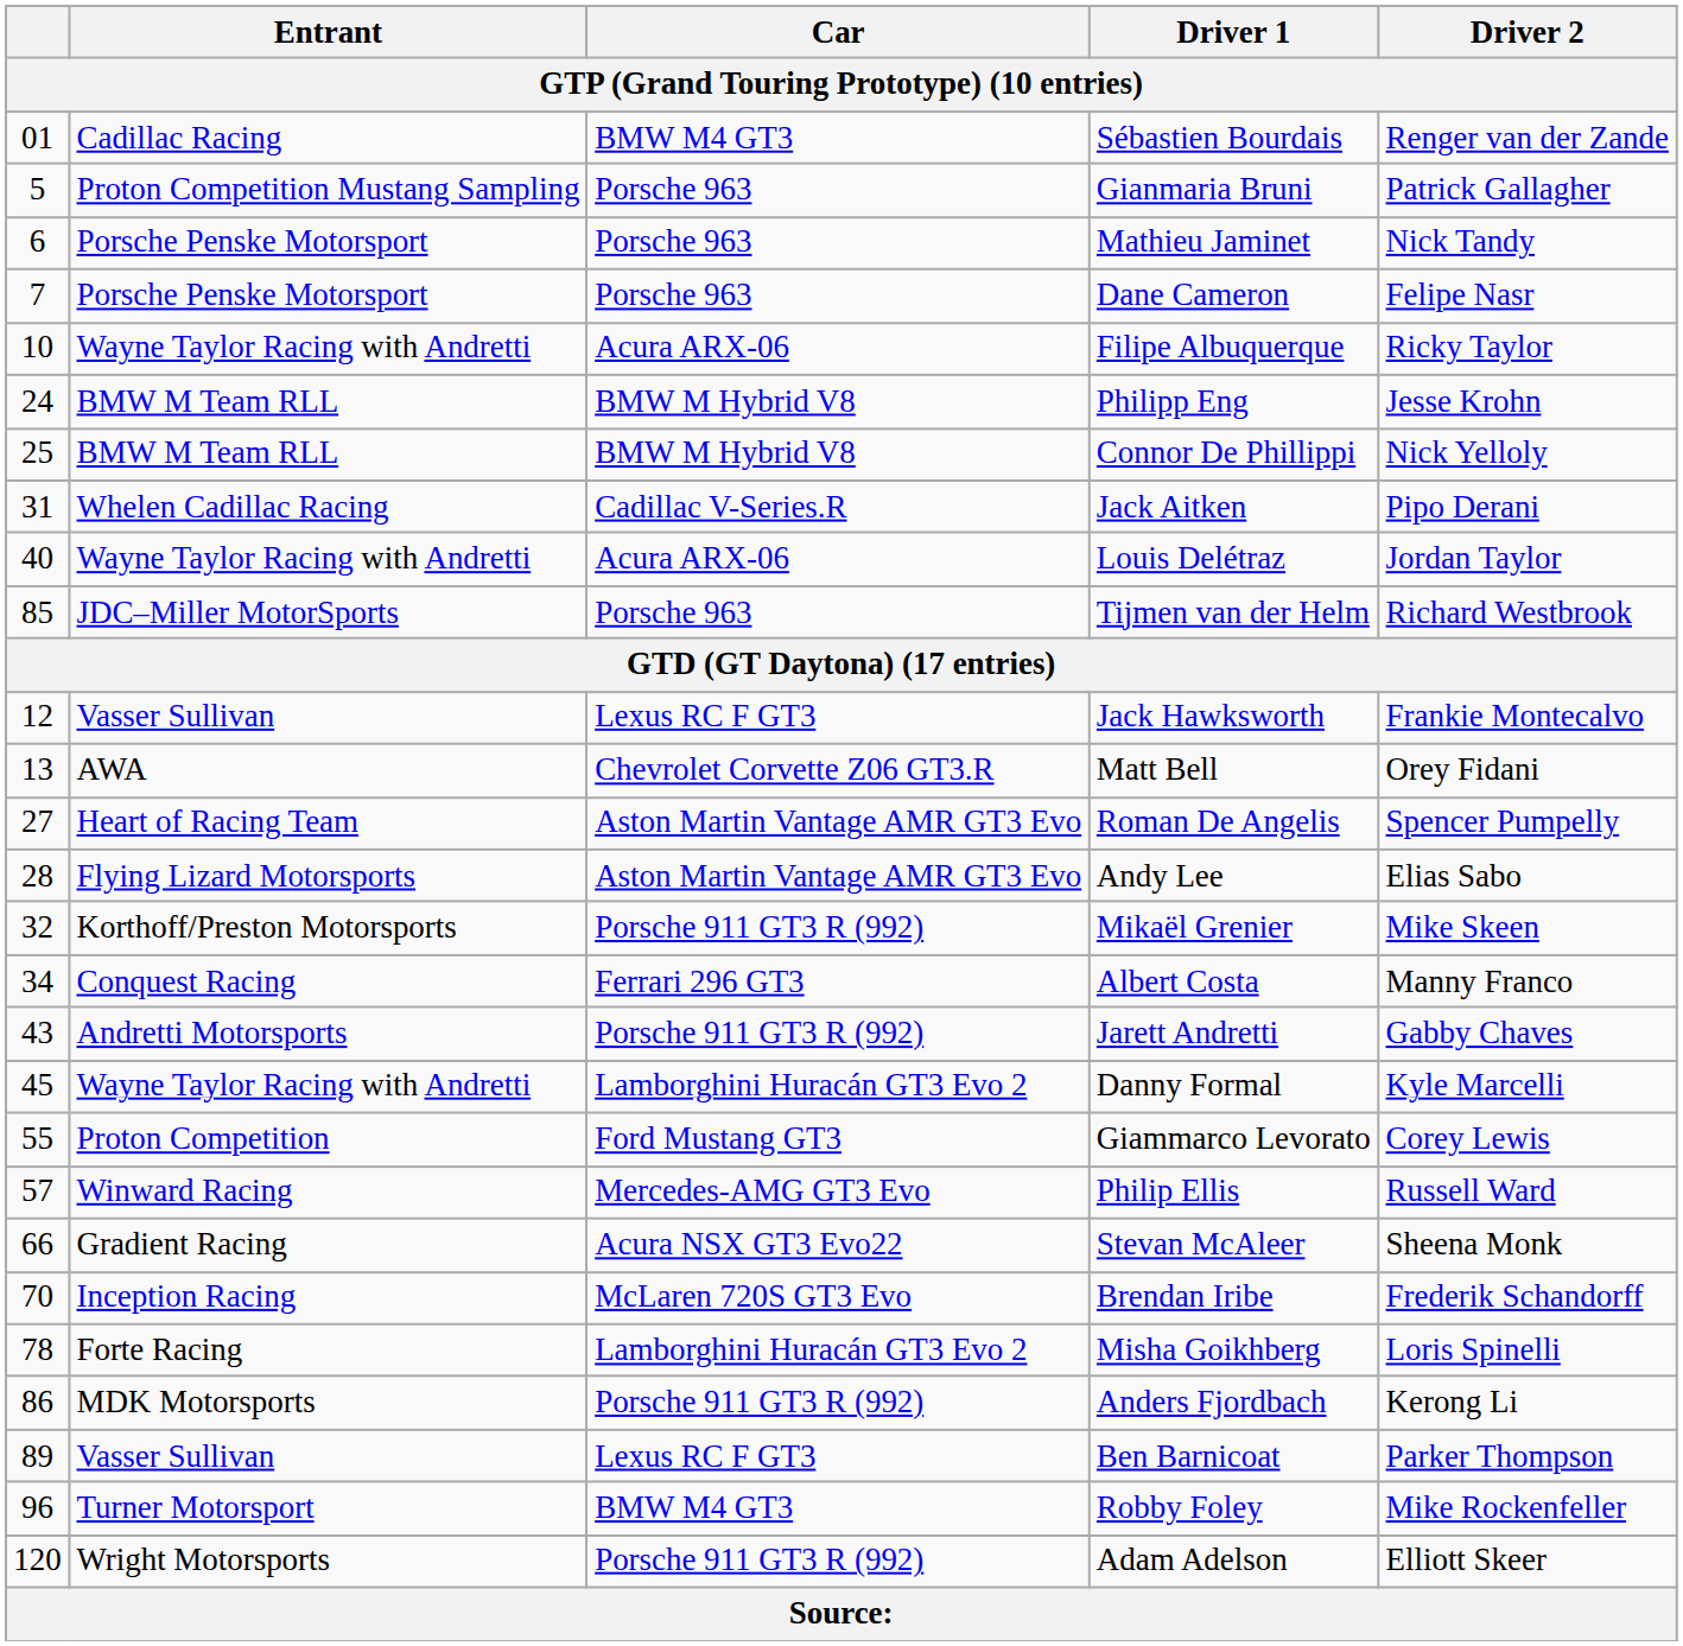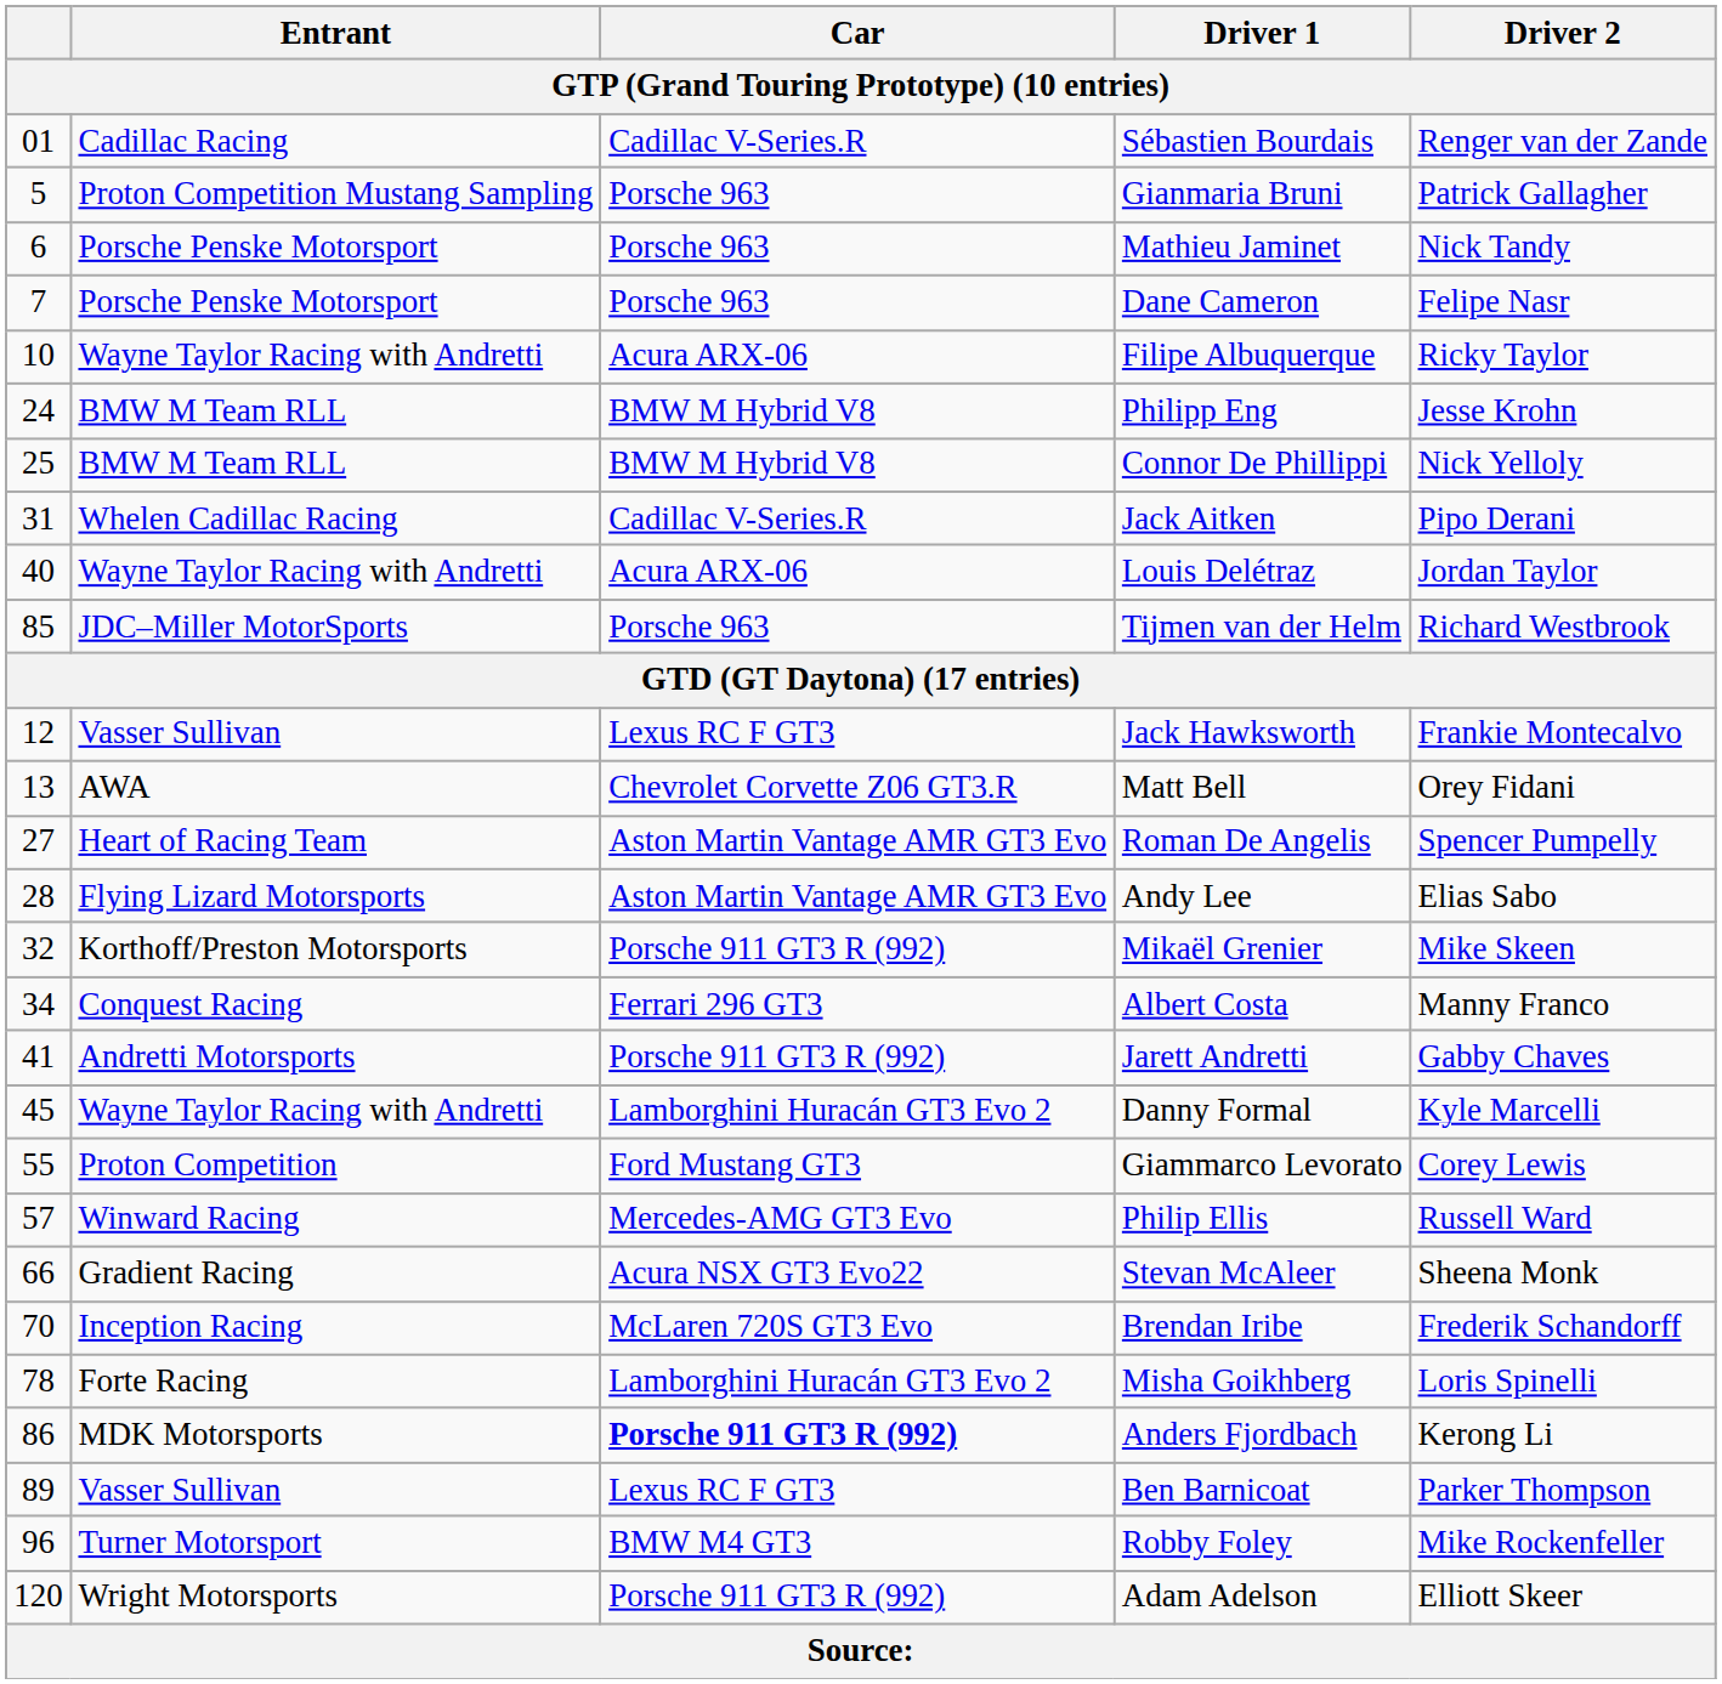 <table class="wikitable" style="font-size: 85%;">
 <tr>
 <th></th>
 <th>Entrant</th>
 <th>Car</th>
 <th>Driver 1</th>
 <th>Driver 2</th>
 </tr>
 <tr>
 <th colspan="6">GTP (Grand Touring Prototype) (10 entries)</th>
 </tr>
 <tr>
 <td align=center>01</td>
 <td> <a href='#'>Cadillac Racing</a></td>
-<td><a href='#'>BMW M4 GT3</a></td>
+<td><a href='#'>Cadillac V-Series.R</a></td>
 <td> <a href='#'>Sébastien Bourdais</a></td>
 <td> <a href='#'>Renger van der Zande</a></td>
 </tr>
 <tr>
 <td align=center>5</td>
 <td> <a href='#'>Proton Competition Mustang Sampling</a></td>
 <td><a href='#'>Porsche 963</a></td>
 <td> <a href='#'>Gianmaria Bruni</a></td>
 <td> <a href='#'>Patrick Gallagher</a></td>
 </tr>
 <tr>
 <td align=center>6</td>
 <td> <a href='#'>Porsche Penske Motorsport</a></td>
 <td><a href='#'>Porsche 963</a></td>
 <td> <a href='#'>Mathieu Jaminet</a></td>
 <td> <a href='#'>Nick Tandy</a></td>
 </tr>
 <tr>
 <td align=center>7</td>
 <td> <a href='#'>Porsche Penske Motorsport</a></td>
 <td><a href='#'>Porsche 963</a></td>
 <td> <a href='#'>Dane Cameron</a></td>
 <td> <a href='#'>Felipe Nasr</a></td>
 </tr>
 <tr>
 <td align=center>10</td>
 <td> <a href='#'>Wayne Taylor Racing</a> with <a href='#'>Andretti</a></td>
 <td><a href='#'>Acura ARX-06</a></td>
 <td> <a href='#'>Filipe Albuquerque</a></td>
 <td> <a href='#'>Ricky Taylor</a></td>
 </tr>
 <tr>
 <td align=center>24</td>
 <td> <a href='#'>BMW M Team RLL</a></td>
 <td><a href='#'>BMW M Hybrid V8</a></td>
 <td> <a href='#'>Philipp Eng</a></td>
 <td> <a href='#'>Jesse Krohn</a></td>
 </tr>
 <tr>
 <td align=center>25</td>
 <td> <a href='#'>BMW M Team RLL</a></td>
 <td><a href='#'>BMW M Hybrid V8</a></td>
 <td> <a href='#'>Connor De Phillippi</a></td>
 <td> <a href='#'>Nick Yelloly</a></td>
 </tr>
 <tr>
 <td align=center>31</td>
 <td> <a href='#'>Whelen Cadillac Racing</a></td>
 <td><a href='#'>Cadillac V-Series.R</a></td>
 <td> <a href='#'>Jack Aitken</a></td>
 <td> <a href='#'>Pipo Derani</a></td>
 </tr>
 <tr>
 <td align=center>40</td>
 <td> <a href='#'>Wayne Taylor Racing</a> with <a href='#'>Andretti</a></td>
 <td><a href='#'>Acura ARX-06</a></td>
 <td> <a href='#'>Louis Delétraz</a></td>
 <td> <a href='#'>Jordan Taylor</a></td>
 </tr>
 <tr>
 <td align=center>85</td>
 <td> <a href='#'>JDC–Miller MotorSports</a></td>
 <td><a href='#'>Porsche 963</a></td>
 <td> <a href='#'>Tijmen van der Helm</a></td>
 <td> <a href='#'>Richard Westbrook</a></td>
 </tr>
 <tr>
 <th colspan="6">GTD (GT Daytona) (17 entries)</th>
 </tr>
 <tr>
 <td align=center>12</td>
 <td> <a href='#'>Vasser Sullivan</a></td>
 <td><a href='#'>Lexus RC F GT3</a></td>
 <td> <a href='#'>Jack Hawksworth</a></td>
 <td> <a href='#'>Frankie Montecalvo</a></td>
 </tr>
 <tr>
 <td align=center>13</td>
 <td> AWA</td>
 <td><a href='#'>Chevrolet Corvette Z06 GT3.R</a></td>
 <td> Matt Bell</td>
 <td> Orey Fidani</td>
 </tr>
 <tr>
 <td align=center>27</td>
 <td> <a href='#'>Heart of Racing Team</a></td>
 <td><a href='#'>Aston Martin Vantage AMR GT3 Evo</a></td>
 <td> <a href='#'>Roman De Angelis</a></td>
 <td> <a href='#'>Spencer Pumpelly</a></td>
 </tr>
 <tr>
 <td align=center>28</td>
 <td> <a href='#'>Flying Lizard Motorsports</a></td>
 <td><a href='#'>Aston Martin Vantage AMR GT3 Evo</a></td>
 <td> Andy Lee</td>
 <td> Elias Sabo</td>
 </tr>
 <tr>
 <td align=center>32</td>
 <td> Korthoff/Preston Motorsports</td>
 <td><a href='#'>Porsche 911 GT3 R (992)</a></td>
 <td> <a href='#'>Mikaël Grenier</a></td>
 <td> <a href='#'>Mike Skeen</a></td>
 </tr>
 <tr>
 <td align=center>34</td>
 <td> <a href='#'>Conquest Racing</a></td>
 <td><a href='#'>Ferrari 296 GT3</a></td>
 <td> <a href='#'>Albert Costa</a></td>
 <td> Manny Franco</td>
 </tr>
 <tr>
-<td align=center>43</td>
+<td align=center>41</td>
 <td> <a href='#'>Andretti Motorsports</a></td>
 <td><a href='#'>Porsche 911 GT3 R (992)</a></td>
 <td> <a href='#'>Jarett Andretti</a></td>
 <td> <a href='#'>Gabby Chaves</a></td>
 </tr>
 <tr>
 <td align=center>45</td>
 <td> <a href='#'>Wayne Taylor Racing</a> with <a href='#'>Andretti</a></td>
 <td><a href='#'>Lamborghini Huracán GT3 Evo 2</a></td>
 <td> Danny Formal</td>
 <td> <a href='#'>Kyle Marcelli</a></td>
 </tr>
 <tr>
 <td align=center>55</td>
 <td> <a href='#'>Proton Competition</a></td>
 <td><a href='#'>Ford Mustang GT3</a></td>
 <td> Giammarco Levorato</td>
 <td> <a href='#'>Corey Lewis</a></td>
 </tr>
 <tr>
 <td align=center>57</td>
 <td> <a href='#'>Winward Racing</a></td>
 <td><a href='#'>Mercedes-AMG GT3 Evo</a></td>
 <td> <a href='#'>Philip Ellis</a></td>
 <td> <a href='#'>Russell Ward</a></td>
 </tr>
 <tr>
 <td align=center>66</td>
 <td> Gradient Racing</td>
 <td><a href='#'>Acura NSX GT3 Evo22</a></td>
 <td> <a href='#'>Stevan McAleer</a></td>
 <td> Sheena Monk</td>
 </tr>
 <tr>
 <td align=center>70</td>
 <td> <a href='#'>Inception Racing</a></td>
 <td><a href='#'>McLaren 720S GT3 Evo</a></td>
 <td> <a href='#'>Brendan Iribe</a></td>
 <td> <a href='#'>Frederik Schandorff</a></td>
 </tr>
 <tr>
 <td align=center>78</td>
 <td> Forte Racing</td>
 <td><a href='#'>Lamborghini Huracán GT3 Evo 2</a></td>
 <td> <a href='#'>Misha Goikhberg</a></td>
 <td> <a href='#'>Loris Spinelli</a></td>
 </tr>
 <tr>
 <td align=center>86</td>
 <td> MDK Motorsports</td>
-<td><a href='#'>Porsche 911 GT3 R (992)</a></td>
+<td><strong><a href='#'>Porsche 911 GT3 R (992)</a></strong></td>
 <td> <a href='#'>Anders Fjordbach</a></td>
 <td> Kerong Li</td>
 </tr>
 <tr>
 <td align=center>89</td>
 <td> <a href='#'>Vasser Sullivan</a></td>
 <td><a href='#'>Lexus RC F GT3</a></td>
 <td> <a href='#'>Ben Barnicoat</a></td>
 <td> <a href='#'>Parker Thompson</a></td>
 </tr>
 <tr>
 <td align=center>96</td>
 <td> <a href='#'>Turner Motorsport</a></td>
 <td><a href='#'>BMW M4 GT3</a></td>
 <td> <a href='#'>Robby Foley</a></td>
 <td> <a href='#'>Mike Rockenfeller</a></td>
 </tr>
 <tr>
 <td align=center>120</td>
 <td> Wright Motorsports</td>
 <td><a href='#'>Porsche 911 GT3 R (992)</a></td>
 <td> Adam Adelson</td>
 <td> Elliott Skeer</td>
 </tr>
 <tr>
 <th colspan="6">Source:</th>
 </tr>
 </table>
